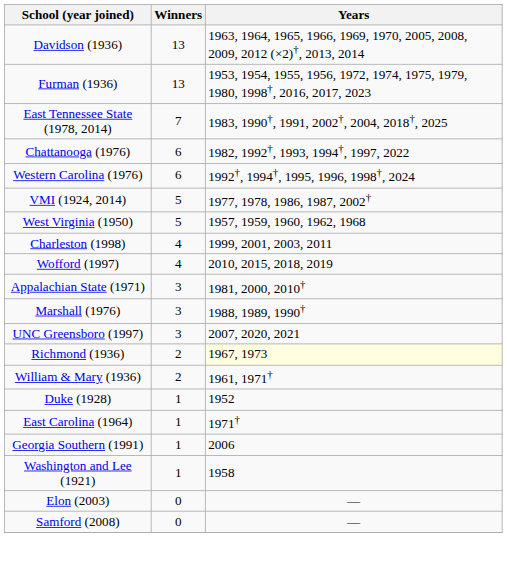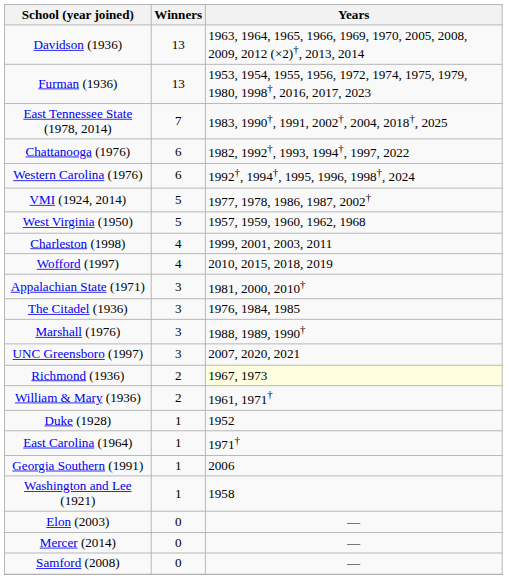 <table class="wikitable">
 <tr>
 <th>School (year joined)</th>
 <th>Winners</th>
 <th>Years</th>
 </tr>
 <tr align="center">
 <td><a href='#'>Davidson</a> (1936)</td>
 <td>13</td>
 <td align="left">1963, 1964, 1965, 1966, 1969, 1970, 2005, 2008, 2009, 2012 (×2)<sup>†</sup>, 2013, 2014</td>
 </tr>
 <tr align="center">
 <td><a href='#'>Furman</a> (1936)</td>
 <td>13</td>
 <td align="left">1953, 1954, 1955, 1956, 1972, 1974, 1975, 1979, 1980, 1998<sup>†</sup>, 2016, 2017, 2023</td>
 </tr>
 <tr align="center">
 <td><a href='#'>East Tennessee State</a> (1978, 2014)</td>
 <td>7</td>
 <td align="left">1983, 1990<sup>†</sup>, 1991, 2002<sup>†</sup>, 2004, 2018<sup>†</sup>, 2025</td>
 </tr>
 <tr align="center">
 <td><a href='#'>Chattanooga</a> (1976)</td>
 <td>6</td>
 <td align="left">1982, 1992<sup>†</sup>, 1993, 1994<sup>†</sup>, 1997, 2022</td>
 </tr>
 <tr align="center">
 <td><a href='#'>Western Carolina</a> (1976)</td>
 <td>6</td>
 <td align="left">1992<sup>†</sup>, 1994<sup>†</sup>, 1995, 1996, 1998<sup>†</sup>, 2024</td>
 </tr>
 <tr align=center>
 <td><a href='#'>VMI</a> (1924, 2014)</td>
 <td>5</td>
 <td align="left">1977, 1978, 1986, 1987, 2002<sup>†</sup></td>
 </tr>
 <tr align="center">
 <td><a href='#'>West Virginia</a> (1950)</td>
 <td>5</td>
 <td align="left">1957, 1959, 1960, 1962, 1968</td>
 </tr>
 <tr align="center">
 <td><a href='#'>Charleston</a> (1998)</td>
 <td>4</td>
 <td align="left">1999, 2001, 2003, 2011</td>
 </tr>
 <tr align=center>
 <td><a href='#'>Wofford</a> (1997)</td>
 <td>4</td>
 <td align="left">2010, 2015, 2018, 2019</td>
 </tr>
 <tr align=center>
 <td><a href='#'>Appalachian State</a> (1971)</td>
 <td>3</td>
 <td align="left">1981, 2000, 2010<sup>†</sup></td>
 </tr>
 <tr align=center>
+<td><a href='#'>The Citadel</a> (1936)</td>
+<td>3</td>
+<td align="left">1976, 1984, 1985</td>
+</tr>
+<tr align=center>
 <td><a href='#'>Marshall</a> (1976)</td>
 <td>3</td>
 <td align="left">1988, 1989, 1990<sup>†</sup></td>
 </tr>
 <tr align=center>
 <td><a href='#'>UNC Greensboro</a> (1997)</td>
 <td>3</td>
 <td align="left">2007, 2020, 2021</td>
 </tr>
 <tr align=center>
 <td><a href='#'>Richmond</a> (1936)</td>
 <td>2</td>
 <td align="left" style="background: lightyellow;">1967, 1973</td>
 </tr>
 <tr align=center>
 <td><a href='#'>William & Mary</a> (1936)</td>
 <td>2</td>
 <td align="left">1961, 1971<sup>†</sup></td>
 </tr>
 <tr align=center>
 <td><a href='#'>Duke</a> (1928)</td>
 <td>1</td>
 <td align="left">1952</td>
 </tr>
 <tr align=center>
 <td><a href='#'>East Carolina</a> (1964)</td>
 <td>1</td>
 <td align="left">1971<sup>†</sup></td>
 </tr>
 <tr align=center>
 <td><a href='#'>Georgia Southern</a> (1991)</td>
 <td>1</td>
 <td align="left">2006</td>
 </tr>
 <tr align=center>
 <td><a href='#'>Washington and Lee</a> (1921)</td>
 <td>1</td>
 <td align="left">1958</td>
 </tr>
 <tr align=center>
 <td><a href='#'>Elon</a> (2003)</td>
 <td>0</td>
 <td>—</td>
 </tr>
 <tr align=center>
+<td><a href='#'>Mercer</a> (2014)</td>
+<td>0</td>
+<td>—</td>
+</tr>
+<tr align=center>
 <td><a href='#'>Samford</a> (2008)</td>
 <td>0</td>
 <td>—</td>
 </tr>
 <tr align=center>
 </tr>
 </table>
